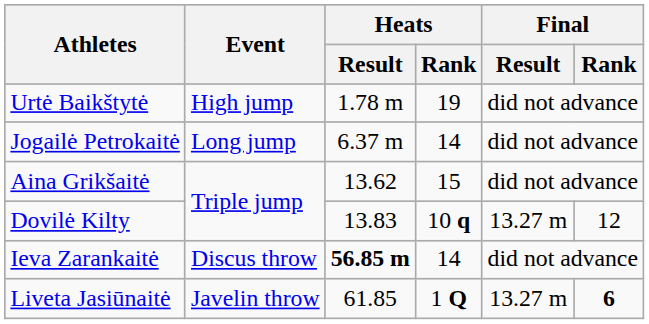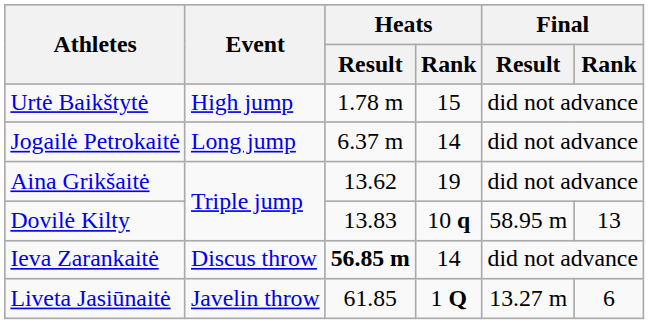 <table class="wikitable" border="1" style="font-size:90%">
 <tr>
 <th rowspan="2">Athletes</th>
 <th rowspan="2">Event</th>
 <th colspan="2">Heats</th>
 <th colspan="2">Final</th>
 </tr>
 <tr>
 <th>Result</th>
 <th>Rank</th>
 <th>Result</th>
 <th>Rank</th>
 </tr>
 <tr align=center>
 <td align=left><a href='#'>Urtė Baikštytė</a></td>
 <td align=left><a href='#'>High jump</a></td>
 <td>1.78 m</td>
-<td>19</td>
+<td>15</td>
 <td align=center colspan=2>did not advance</td>
 </tr>
 <tr align=center>
 <td align=left><a href='#'>Jogailė Petrokaitė</a></td>
 <td align=left><a href='#'>Long jump</a></td>
 <td>6.37 m</td>
 <td>14</td>
 <td align=center colspan=2>did not advance</td>
 </tr>
 <tr align=center>
 <td align=left><a href='#'>Aina Grikšaitė</a></td>
 <td align=left rowspan=2><a href='#'>Triple jump</a></td>
 <td>13.62</td>
-<td>15</td>
+<td>19</td>
 <td align=center colspan=2>did not advance</td>
 </tr>
 <tr align=center>
 <td align=left><a href='#'>Dovilė Kilty</a></td>
 <td>13.83</td>
 <td>10 <strong>q</strong></td>
-<td>13.27 m</td>
-<td>12</td>
+<td>58.95 m</td>
+<td>13</td>
 </tr>
 <tr align=center>
 <td align=left><a href='#'>Ieva Zarankaitė</a></td>
 <td align=left><a href='#'>Discus throw</a></td>
 <td><strong>56.85 m</strong></td>
 <td>14</td>
 <td align=center colspan=2>did not advance</td>
 </tr>
 <tr align=center>
 <td align=left><a href='#'>Liveta Jasiūnaitė</a></td>
 <td align=left><a href='#'>Javelin throw</a></td>
 <td>61.85</td>
 <td>1 <strong>Q</strong></td>
 <td>13.27 m</td>
-<td><strong>6</strong></td>
+<td>6</td>
 </tr>
 </table>
